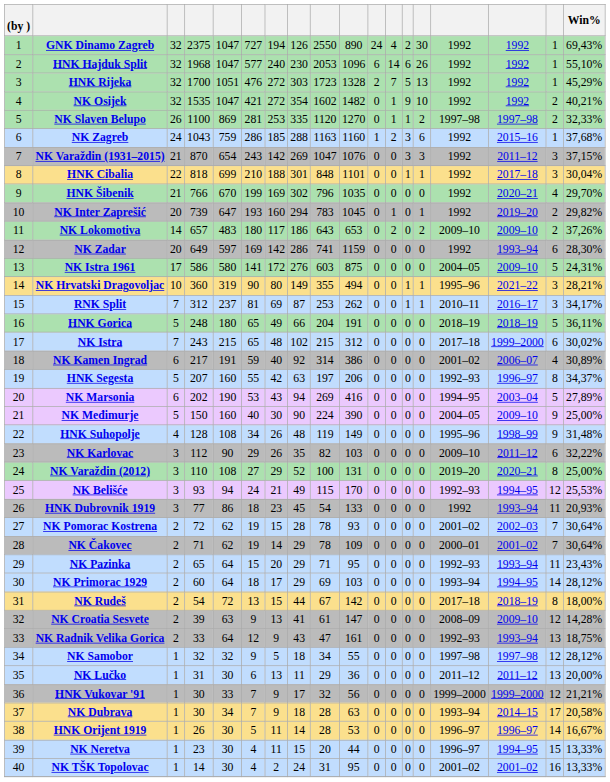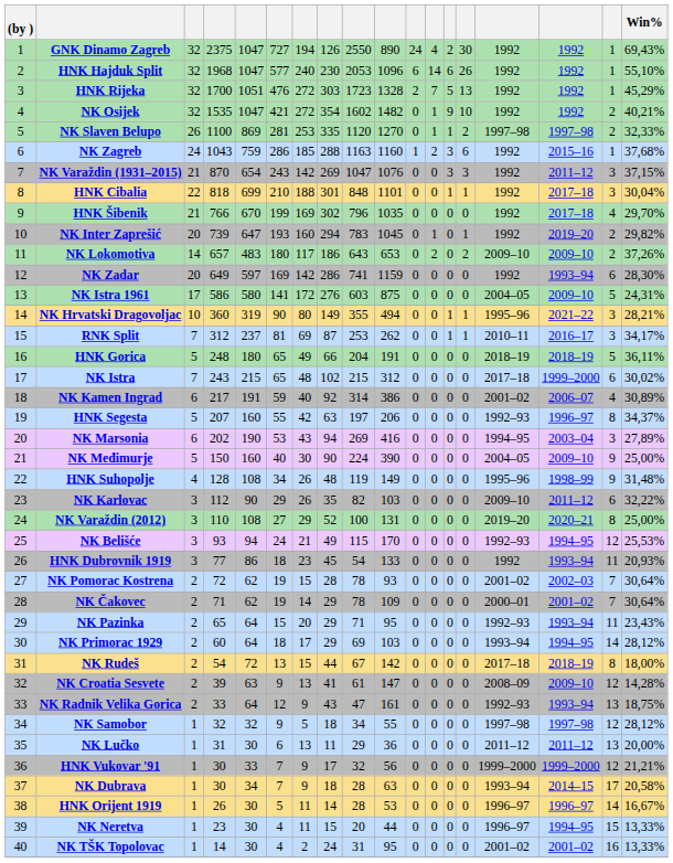 <table class="wikitable sortable mw-collapsible" style="text-align:center;">
 <tr>
 <th><br>(by )</th>
 <th></th>
 <th></th>
 <th></th>
 <th></th>
 <th></th>
 <th></th>
 <th></th>
 <th></th>
 <th></th>
 <th></th>
 <th></th>
 <th></th>
 <th></th>
 <th></th>
 <th></th>
 <th></th>
 <th>Win%</th>
 </tr>
 <tr style="text-align:center; background:#ace1af;">
 <td>1</td>
 <td><strong><a href='#'>GNK Dinamo Zagreb</a></strong></td>
 <td>32</td>
 <td>2375</td>
 <td>1047</td>
 <td>727</td>
 <td>194</td>
 <td>126</td>
 <td>2550</td>
 <td>890</td>
 <td>24</td>
 <td>4</td>
 <td>2</td>
 <td>30</td>
 <td>1992</td>
 <td><a href='#'>1992</a></td>
 <td>1</td>
 <td>69,43%</td>
 </tr>
 <tr style="text-align:center; background:#ace1af;">
 <td>2</td>
 <td><strong><a href='#'>HNK Hajduk Split</a></strong></td>
 <td>32</td>
 <td>1968</td>
 <td>1047</td>
 <td>577</td>
 <td>240</td>
 <td>230</td>
 <td>2053</td>
 <td>1096</td>
 <td>6</td>
 <td>14</td>
 <td>6</td>
 <td>26</td>
 <td>1992</td>
 <td><a href='#'>1992</a></td>
 <td>1</td>
 <td>55,10%</td>
 </tr>
 <tr style="text-align:center; background:#ace1af;">
 <td>3</td>
 <td><strong><a href='#'>HNK Rijeka</a></strong></td>
 <td>32</td>
 <td>1700</td>
 <td>1051</td>
 <td>476</td>
 <td>272</td>
 <td>303</td>
 <td>1723</td>
 <td>1328</td>
 <td>2</td>
 <td>7</td>
 <td>5</td>
 <td>13</td>
 <td>1992</td>
 <td><a href='#'>1992</a></td>
 <td>1</td>
 <td>45,29%</td>
 </tr>
 <tr style="text-align:center; background:#ace1af;">
 <td>4</td>
 <td><strong><a href='#'>NK Osijek</a></strong></td>
 <td>32</td>
 <td>1535</td>
 <td>1047</td>
 <td>421</td>
 <td>272</td>
 <td>354</td>
 <td>1602</td>
 <td>1482</td>
 <td>0</td>
 <td>1</td>
 <td>9</td>
 <td>10</td>
 <td>1992</td>
 <td><a href='#'>1992</a></td>
 <td>2</td>
 <td>40,21%</td>
 </tr>
 <tr style="text-align:center; background:#ace1af;">
 <td>5</td>
 <td><strong><a href='#'>NK Slaven Belupo</a></strong></td>
 <td>26</td>
 <td>1100</td>
 <td>869</td>
 <td>281</td>
 <td>253</td>
 <td>335</td>
 <td>1120</td>
 <td>1270</td>
 <td>0</td>
 <td>1</td>
 <td>1</td>
 <td>2</td>
 <td>1997–98</td>
 <td><a href='#'>1997–98</a></td>
 <td>2</td>
 <td>32,33%</td>
 </tr>
 <tr style="text-align:center; background:#c1ddfe;">
 <td>6</td>
 <td><strong><a href='#'>NK Zagreb</a></strong></td>
 <td>24</td>
 <td>1043</td>
 <td>759</td>
 <td>286</td>
 <td>185</td>
 <td>288</td>
 <td>1163</td>
 <td>1160</td>
 <td>1</td>
 <td>2</td>
 <td>3</td>
 <td>6</td>
 <td>1992</td>
 <td><a href='#'>2015–16</a></td>
 <td>1</td>
 <td>37,68%</td>
 </tr>
 <tr style="text-align:center; background:#bbb;">
 <td>7</td>
 <td><strong><a href='#'>NK Varaždin (1931–2015)</a></strong></td>
 <td>21</td>
 <td>870</td>
 <td>654</td>
 <td>243</td>
 <td>142</td>
 <td>269</td>
 <td>1047</td>
 <td>1076</td>
 <td>0</td>
 <td>0</td>
 <td>3</td>
 <td>3</td>
 <td>1992</td>
 <td><a href='#'>2011–12</a></td>
 <td>3</td>
 <td>37,15%</td>
 </tr>
 <tr style="text-align:center; background:#fbe08d;">
 <td>8</td>
 <td><strong><a href='#'>HNK Cibalia</a></strong></td>
 <td>22</td>
 <td>818</td>
 <td>699</td>
 <td>210</td>
 <td>188</td>
 <td>301</td>
 <td>848</td>
 <td>1101</td>
 <td>0</td>
 <td>0</td>
 <td>1</td>
 <td>1</td>
 <td>1992</td>
 <td><a href='#'>2017–18</a></td>
 <td>3</td>
 <td>30,04%</td>
 </tr>
 <tr style="text-align:center; background:#ace1af;">
 <td>9</td>
 <td><strong><a href='#'>HNK Šibenik</a></strong></td>
 <td>21</td>
 <td>766</td>
 <td>670</td>
 <td>199</td>
 <td>169</td>
 <td>302</td>
 <td>796</td>
 <td>1035</td>
 <td>0</td>
 <td>0</td>
 <td>0</td>
 <td>0</td>
 <td>1992</td>
-<td><a href='#'>2020–21</a></td>
+<td><a href='#'>2017–18</a></td>
 <td>4</td>
 <td>29,70%</td>
 </tr>
 <tr style="text-align:center; background:#bbb;">
 <td>10</td>
 <td><strong><a href='#'>NK Inter Zaprešić</a></strong></td>
 <td>20</td>
 <td>739</td>
 <td>647</td>
 <td>193</td>
 <td>160</td>
 <td>294</td>
 <td>783</td>
 <td>1045</td>
 <td>0</td>
 <td>1</td>
 <td>0</td>
 <td>1</td>
 <td>1992</td>
 <td><a href='#'>2019–20</a></td>
 <td>2</td>
 <td>29,82%</td>
 </tr>
 <tr style="text-align:center; background:#ace1af;">
 <td>11</td>
 <td><strong><a href='#'>NK Lokomotiva</a></strong></td>
 <td>14</td>
 <td>657</td>
 <td>483</td>
 <td>180</td>
 <td>117</td>
 <td>186</td>
 <td>643</td>
 <td>653</td>
 <td>0</td>
 <td>2</td>
 <td>0</td>
 <td>2</td>
 <td>2009–10</td>
 <td><a href='#'>2009–10</a></td>
 <td>2</td>
 <td>37,26%</td>
 </tr>
 <tr style="text-align:center; background:#bbb;">
 <td>12</td>
 <td><strong><a href='#'>NK Zadar</a></strong></td>
 <td>20</td>
 <td>649</td>
 <td>597</td>
 <td>169</td>
 <td>142</td>
 <td>286</td>
 <td>741</td>
 <td>1159</td>
 <td>0</td>
 <td>0</td>
 <td>0</td>
 <td>0</td>
 <td>1992</td>
 <td><a href='#'>1993–94</a></td>
 <td>6</td>
 <td>28,30%</td>
 </tr>
 <tr style="text-align:center; background:#ace1af;">
 <td>13</td>
 <td><strong><a href='#'>NK Istra 1961</a></strong></td>
 <td>17</td>
 <td>586</td>
 <td>580</td>
 <td>141</td>
 <td>172</td>
 <td>276</td>
 <td>603</td>
 <td>875</td>
 <td>0</td>
 <td>0</td>
 <td>0</td>
 <td>0</td>
 <td>2004–05</td>
 <td><a href='#'>2009–10</a></td>
 <td>5</td>
 <td>24,31%</td>
 </tr>
 <tr style="text-align:center; background:#fbe08d;">
 <td>14</td>
 <td><strong><a href='#'>NK Hrvatski Dragovoljac</a></strong></td>
 <td>10</td>
 <td>360</td>
 <td>319</td>
 <td>90</td>
 <td>80</td>
 <td>149</td>
 <td>355</td>
 <td>494</td>
 <td>0</td>
 <td>0</td>
 <td>1</td>
 <td>1</td>
 <td>1995–96</td>
 <td><a href='#'>2021–22</a></td>
 <td>3</td>
 <td>28,21%</td>
 </tr>
 <tr style="text-align:center; background:#c1ddfe;">
 <td>15</td>
 <td><strong><a href='#'>RNK Split</a></strong></td>
 <td>7</td>
 <td>312</td>
 <td>237</td>
 <td>81</td>
 <td>69</td>
 <td>87</td>
 <td>253</td>
 <td>262</td>
 <td>0</td>
 <td>0</td>
 <td>1</td>
 <td>1</td>
 <td>2010–11</td>
 <td><a href='#'>2016–17</a></td>
 <td>3</td>
 <td>34,17%</td>
 </tr>
 <tr style="text-align:center; background:#ace1af;">
 <td>16</td>
 <td><strong><a href='#'>HNK Gorica</a></strong></td>
 <td>5</td>
 <td>248</td>
 <td>180</td>
 <td>65</td>
 <td>49</td>
 <td>66</td>
 <td>204</td>
 <td>191</td>
 <td>0</td>
 <td>0</td>
 <td>0</td>
 <td>0</td>
 <td>2018–19</td>
 <td><a href='#'>2018–19</a></td>
 <td>5</td>
 <td>36,11%</td>
 </tr>
 <tr style="text-align:center; background:#c1ddfd;">
 <td>17</td>
 <td><strong><a href='#'>NK Istra</a></strong></td>
 <td>7</td>
 <td>243</td>
 <td>215</td>
 <td>65</td>
 <td>48</td>
 <td>102</td>
 <td>215</td>
 <td>312</td>
 <td>0</td>
 <td>0</td>
 <td>0</td>
 <td>0</td>
 <td>2017–18</td>
 <td><a href='#'>1999–2000</a></td>
 <td>6</td>
 <td>30,02%</td>
 </tr>
 <tr style="text-align:center; background:#bbb;">
 <td>18</td>
 <td><strong><a href='#'>NK Kamen Ingrad</a></strong></td>
 <td>6</td>
 <td>217</td>
 <td>191</td>
 <td>59</td>
 <td>40</td>
 <td>92</td>
 <td>314</td>
 <td>386</td>
 <td>0</td>
 <td>0</td>
 <td>0</td>
 <td>0</td>
 <td>2001–02</td>
 <td><a href='#'>2006–07</a></td>
 <td>4</td>
 <td>30,89%</td>
 </tr>
 <tr style="text-align:center; background:#c1ddfe;">
 <td>19</td>
 <td><strong><a href='#'>HNK Segesta</a></strong></td>
 <td>5</td>
 <td>207</td>
 <td>160</td>
 <td>55</td>
 <td>42</td>
 <td>63</td>
 <td>197</td>
 <td>206</td>
 <td>0</td>
 <td>0</td>
 <td>0</td>
 <td>0</td>
 <td>1992–93</td>
 <td><a href='#'>1996–97</a></td>
 <td>8</td>
 <td>34,37%</td>
 </tr>
 <tr style="text-align:center; background:#ebc9fe;">
 <td>20</td>
 <td><strong><a href='#'>NK Marsonia</a></strong></td>
 <td>6</td>
 <td>202</td>
 <td>190</td>
 <td>53</td>
 <td>43</td>
 <td>94</td>
 <td>269</td>
 <td>416</td>
 <td>0</td>
 <td>0</td>
 <td>0</td>
 <td>0</td>
 <td>1994–95</td>
 <td><a href='#'>2003–04</a></td>
-<td>5</td>
+<td>3</td>
 <td>27,89%</td>
 </tr>
 <tr style="text-align:center; background:#ebc9fe;">
 <td>21</td>
 <td><strong><a href='#'>NK Međimurje</a></strong></td>
 <td>5</td>
 <td>150</td>
 <td>160</td>
 <td>40</td>
 <td>30</td>
 <td>90</td>
 <td>224</td>
 <td>390</td>
 <td>0</td>
 <td>0</td>
 <td>0</td>
 <td>0</td>
 <td>2004–05</td>
 <td><a href='#'>2009–10</a></td>
 <td>9</td>
 <td>25,00%</td>
 </tr>
 <tr style="text-align:center; background:#c1ddfe;">
 <td>22</td>
 <td><strong><a href='#'>HNK Suhopolje</a></strong></td>
 <td>4</td>
 <td>128</td>
 <td>108</td>
 <td>34</td>
 <td>26</td>
 <td>48</td>
 <td>119</td>
 <td>149</td>
 <td>0</td>
 <td>0</td>
 <td>0</td>
 <td>0</td>
 <td>1995–96</td>
 <td><a href='#'>1998–99</a></td>
 <td>9</td>
 <td>31,48%</td>
 </tr>
 <tr style="text-align:center; background:#bbb;">
 <td>23</td>
 <td><strong><a href='#'>NK Karlovac</a></strong></td>
 <td>3</td>
 <td>112</td>
 <td>90</td>
 <td>29</td>
 <td>26</td>
 <td>35</td>
 <td>82</td>
 <td>103</td>
 <td>0</td>
 <td>0</td>
 <td>0</td>
 <td>0</td>
 <td>2009–10</td>
 <td><a href='#'>2011–12</a></td>
 <td>6</td>
 <td>32,22%</td>
 </tr>
 <tr style="text-align:center; background:#ace1af;">
 <td>24</td>
 <td><strong><a href='#'>NK Varaždin (2012)</a></strong></td>
 <td>3</td>
 <td>110</td>
 <td>108</td>
 <td>27</td>
 <td>29</td>
 <td>52</td>
 <td>100</td>
 <td>131</td>
 <td>0</td>
 <td>0</td>
 <td>0</td>
 <td>0</td>
 <td>2019–20</td>
 <td><a href='#'>2020–21</a></td>
 <td>8</td>
 <td>25,00%</td>
 </tr>
 <tr style="text-align:center; background:#ebc9fe;">
 <td>25</td>
 <td><strong><a href='#'>NK Belišće</a></strong></td>
 <td>3</td>
 <td>93</td>
 <td>94</td>
 <td>24</td>
 <td>21</td>
 <td>49</td>
 <td>115</td>
 <td>170</td>
 <td>0</td>
 <td>0</td>
 <td>0</td>
 <td>0</td>
 <td>1992–93</td>
 <td><a href='#'>1994–95</a></td>
 <td>12</td>
 <td>25,53%</td>
 </tr>
 <tr style="text-align:center; background:#bbb;">
 <td>26</td>
 <td><strong><a href='#'>HNK Dubrovnik 1919</a></strong></td>
 <td>3</td>
 <td>77</td>
 <td>86</td>
 <td>18</td>
 <td>23</td>
 <td>45</td>
 <td>54</td>
 <td>133</td>
 <td>0</td>
 <td>0</td>
 <td>0</td>
 <td>0</td>
 <td>1992</td>
 <td><a href='#'>1993–94</a></td>
 <td>11</td>
 <td>20,93%</td>
 </tr>
 <tr style="text-align:center; background:#c1ddfe;">
 <td>27</td>
 <td><strong><a href='#'>NK Pomorac Kostrena</a></strong></td>
 <td>2</td>
 <td>72</td>
 <td>62</td>
 <td>19</td>
 <td>15</td>
 <td>28</td>
 <td>78</td>
 <td>93</td>
 <td>0</td>
 <td>0</td>
 <td>0</td>
 <td>0</td>
 <td>2001–02</td>
 <td><a href='#'>2002–03</a></td>
 <td>7</td>
 <td>30,64%</td>
 </tr>
 <tr style="text-align:center; background:#bbb;">
 <td>28</td>
 <td><strong><a href='#'>NK Čakovec</a></strong></td>
 <td>2</td>
 <td>71</td>
 <td>62</td>
 <td>19</td>
 <td>14</td>
 <td>29</td>
 <td>78</td>
 <td>109</td>
 <td>0</td>
 <td>0</td>
 <td>0</td>
 <td>0</td>
 <td>2000–01</td>
 <td><a href='#'>2001–02</a></td>
 <td>7</td>
 <td>30,64%</td>
 </tr>
 <tr style="text-align:center; background:#c1ddfe;">
 <td>29</td>
 <td><strong><a href='#'>NK Pazinka</a></strong></td>
 <td>2</td>
 <td>65</td>
 <td>64</td>
 <td>15</td>
 <td>20</td>
 <td>29</td>
 <td>71</td>
 <td>95</td>
 <td>0</td>
 <td>0</td>
 <td>0</td>
 <td>0</td>
 <td>1992–93</td>
 <td><a href='#'>1993–94</a></td>
 <td>11</td>
 <td>23,43%</td>
 </tr>
 <tr style="text-align:center; background:#c1ddfe;">
 <td>30</td>
 <td><strong><a href='#'>NK Primorac 1929</a></strong></td>
 <td>2</td>
 <td>60</td>
 <td>64</td>
 <td>18</td>
 <td>17</td>
 <td>29</td>
 <td>69</td>
 <td>103</td>
 <td>0</td>
 <td>0</td>
 <td>0</td>
 <td>0</td>
 <td>1993–94</td>
 <td><a href='#'>1994–95</a></td>
 <td>14</td>
 <td>28,12%</td>
 </tr>
 <tr style="text-align:center; background:#fbe08d;">
 <td>31</td>
 <td><strong><a href='#'>NK Rudeš</a></strong></td>
 <td>2</td>
 <td>54</td>
 <td>72</td>
 <td>13</td>
 <td>15</td>
 <td>44</td>
 <td>67</td>
 <td>142</td>
 <td>0</td>
 <td>0</td>
 <td>0</td>
 <td>0</td>
 <td>2017–18</td>
 <td><a href='#'>2018–19</a></td>
 <td>8</td>
 <td>18,00%</td>
 </tr>
 <tr style="text-align:center; background:#bbb;">
 <td>32</td>
 <td><strong><a href='#'>NK Croatia Sesvete</a></strong></td>
 <td>2</td>
 <td>39</td>
 <td>63</td>
 <td>9</td>
 <td>13</td>
 <td>41</td>
 <td>61</td>
 <td>147</td>
 <td>0</td>
 <td>0</td>
 <td>0</td>
 <td>0</td>
 <td>2008–09</td>
 <td><a href='#'>2009–10</a></td>
 <td>12</td>
 <td>14,28%</td>
 </tr>
 <tr style="text-align:center; background:#bbb;">
 <td>33</td>
 <td><strong><a href='#'>NK Radnik Velika Gorica</a></strong></td>
 <td>2</td>
 <td>33</td>
 <td>64</td>
 <td>12</td>
 <td>9</td>
 <td>43</td>
 <td>47</td>
 <td>161</td>
 <td>0</td>
 <td>0</td>
 <td>0</td>
 <td>0</td>
 <td>1992–93</td>
 <td><a href='#'>1993–94</a></td>
 <td>13</td>
 <td>18,75%</td>
 </tr>
 <tr style="text-align:center; background:#c1ddfe;">
 <td>34</td>
 <td><strong><a href='#'>NK Samobor</a></strong></td>
 <td>1</td>
 <td>32</td>
 <td>32</td>
 <td>9</td>
 <td>5</td>
 <td>18</td>
 <td>34</td>
 <td>55</td>
 <td>0</td>
 <td>0</td>
 <td>0</td>
 <td>0</td>
 <td>1997–98</td>
 <td><a href='#'>1997–98</a></td>
 <td>12</td>
 <td>28,12%</td>
 </tr>
 <tr style="text-align:center; background:#c1ddfe;">
 <td>35</td>
 <td><strong><a href='#'>NK Lučko</a></strong></td>
 <td>1</td>
 <td>31</td>
 <td>30</td>
 <td>6</td>
 <td>13</td>
 <td>11</td>
 <td>29</td>
 <td>36</td>
 <td>0</td>
 <td>0</td>
 <td>0</td>
 <td>0</td>
 <td>2011–12</td>
 <td><a href='#'>2011–12</a></td>
 <td>13</td>
 <td>20,00%</td>
 </tr>
 <tr style="text-align:center; background:#bbb;">
 <td>36</td>
 <td><strong><a href='#'>HNK Vukovar '91</a></strong></td>
 <td>1</td>
 <td>30</td>
 <td>33</td>
 <td>7</td>
 <td>9</td>
 <td>17</td>
 <td>32</td>
 <td>56</td>
 <td>0</td>
 <td>0</td>
 <td>0</td>
 <td>0</td>
 <td>1999–2000</td>
 <td><a href='#'>1999–2000</a></td>
 <td>12</td>
 <td>21,21%</td>
 </tr>
 <tr style="text-align:center; background:#fbe08d;">
 <td>37</td>
 <td><strong><a href='#'>NK Dubrava</a></strong></td>
 <td>1</td>
 <td>30</td>
 <td>34</td>
 <td>7</td>
 <td>9</td>
 <td>18</td>
 <td>28</td>
 <td>63</td>
 <td>0</td>
 <td>0</td>
 <td>0</td>
 <td>0</td>
 <td>1993–94</td>
 <td><a href='#'>2014–15</a></td>
 <td>17</td>
 <td>20,58%</td>
 </tr>
 <tr style="text-align:center; background:#fbe08d;">
 <td>38</td>
 <td><strong><a href='#'>HNK Orijent 1919</a></strong></td>
 <td>1</td>
 <td>26</td>
 <td>30</td>
 <td>5</td>
 <td>11</td>
 <td>14</td>
 <td>28</td>
 <td>53</td>
 <td>0</td>
 <td>0</td>
 <td>0</td>
 <td>0</td>
 <td>1996–97</td>
 <td><a href='#'>1996–97</a></td>
 <td>14</td>
 <td>16,67%</td>
 </tr>
 <tr style="text-align:center; background:#c1ddfe;">
 <td>39</td>
 <td><strong><a href='#'>NK Neretva</a></strong></td>
 <td>1</td>
 <td>23</td>
 <td>30</td>
 <td>4</td>
 <td>11</td>
 <td>15</td>
 <td>20</td>
 <td>44</td>
 <td>0</td>
 <td>0</td>
 <td>0</td>
 <td>0</td>
 <td>1996–97</td>
 <td><a href='#'>1994–95</a></td>
 <td>15</td>
 <td>13,33%</td>
 </tr>
 <tr style="text-align:center; background:#c1ddfe;">
 <td>40</td>
 <td><strong><a href='#'>NK TŠK Topolovac</a></strong></td>
 <td>1</td>
 <td>14</td>
 <td>30</td>
 <td>4</td>
 <td>2</td>
 <td>24</td>
 <td>31</td>
 <td>95</td>
 <td>0</td>
 <td>0</td>
 <td>0</td>
 <td>0</td>
 <td>2001–02</td>
 <td><a href='#'>2001–02</a></td>
 <td>16</td>
 <td>13,33%</td>
 </tr>
 <tr>
 </tr>
 </table>
